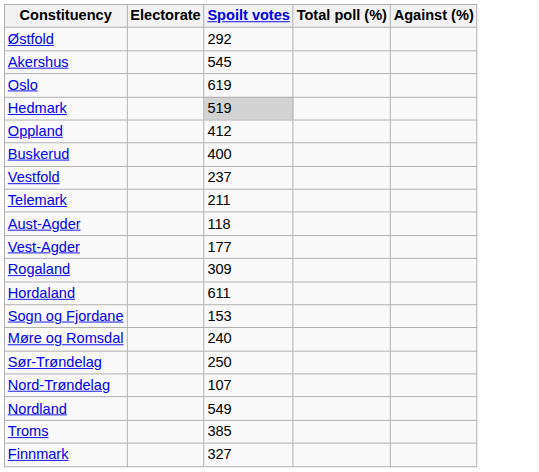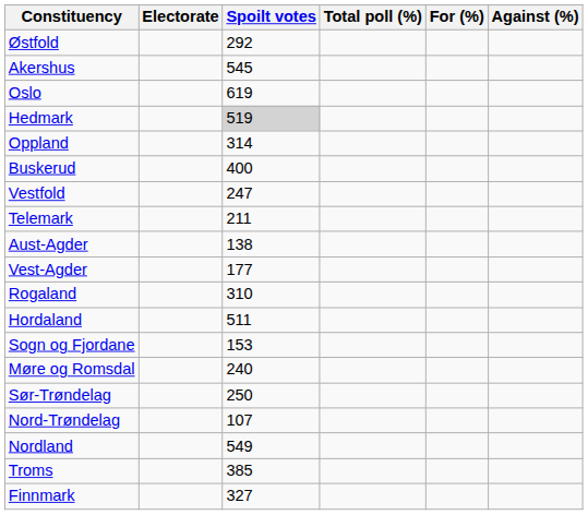 <table class="wikitable sortable">
 <tr>
 <th>Constituency</th>
 <th>Electorate</th>
 <th><a href='#'>Spoilt votes</a></th>
 <th>Total poll (%)</th>
+<th>For (%)</th>
 <th>Against (%)</th>
 </tr>
 <tr>
 <td><a href='#'>Østfold</a></td>
 <td></td>
 <td>292</td>
+<td></td>
 <td></td>
 <td></td>
 </tr>
 <tr>
 <td><a href='#'>Akershus</a></td>
 <td></td>
 <td>545</td>
 <td></td>
 <td></td>
+<td></td>
 </tr>
 <tr>
 <td><a href='#'>Oslo</a></td>
 <td></td>
 <td>619</td>
+<td></td>
 <td></td>
 <td></td>
 </tr>
 <tr>
 <td><a href='#'>Hedmark</a></td>
 <td></td>
 <td style="background: lightgrey;">519</td>
 <td></td>
 <td></td>
+<td></td>
 </tr>
 <tr>
 <td><a href='#'>Oppland</a></td>
 <td></td>
-<td>412</td>
+<td>314</td>
+<td></td>
 <td></td>
 <td></td>
 </tr>
 <tr>
 <td><a href='#'>Buskerud</a></td>
 <td></td>
 <td>400</td>
 <td></td>
 <td></td>
+<td></td>
 </tr>
 <tr>
 <td><a href='#'>Vestfold</a></td>
 <td></td>
-<td>237</td>
+<td>247</td>
+<td></td>
 <td></td>
 <td></td>
 </tr>
 <tr>
 <td><a href='#'>Telemark</a></td>
 <td></td>
 <td>211</td>
 <td></td>
 <td></td>
+<td></td>
 </tr>
 <tr>
 <td><a href='#'>Aust-Agder</a></td>
 <td></td>
-<td>118</td>
+<td>138</td>
+<td></td>
 <td></td>
 <td></td>
 </tr>
 <tr>
 <td><a href='#'>Vest-Agder</a></td>
 <td></td>
 <td>177</td>
 <td></td>
 <td></td>
+<td></td>
 </tr>
 <tr>
 <td><a href='#'>Rogaland</a></td>
 <td></td>
-<td>309</td>
+<td>310</td>
+<td></td>
 <td></td>
 <td></td>
 </tr>
 <tr>
 <td><a href='#'>Hordaland</a></td>
 <td></td>
-<td>611</td>
+<td>511</td>
+<td></td>
 <td></td>
 <td></td>
 </tr>
 <tr>
 <td><a href='#'>Sogn og Fjordane</a></td>
 <td></td>
 <td>153</td>
 <td></td>
 <td></td>
+<td></td>
 </tr>
 <tr>
 <td><a href='#'>Møre og Romsdal</a></td>
 <td></td>
 <td>240</td>
+<td></td>
 <td></td>
 <td></td>
 </tr>
 <tr>
 <td><a href='#'>Sør-Trøndelag</a></td>
 <td></td>
 <td>250</td>
 <td></td>
 <td></td>
+<td></td>
 </tr>
 <tr>
 <td><a href='#'>Nord-Trøndelag</a></td>
 <td></td>
 <td>107</td>
+<td></td>
 <td></td>
 <td></td>
 </tr>
 <tr>
 <td><a href='#'>Nordland</a></td>
 <td></td>
 <td>549</td>
 <td></td>
 <td></td>
+<td></td>
 </tr>
 <tr>
 <td><a href='#'>Troms</a></td>
 <td></td>
 <td>385</td>
+<td></td>
 <td></td>
 <td></td>
 </tr>
 <tr>
 <td><a href='#'>Finnmark</a></td>
 <td></td>
 <td>327</td>
 <td></td>
 <td></td>
+<td></td>
 </tr>
 </table>
